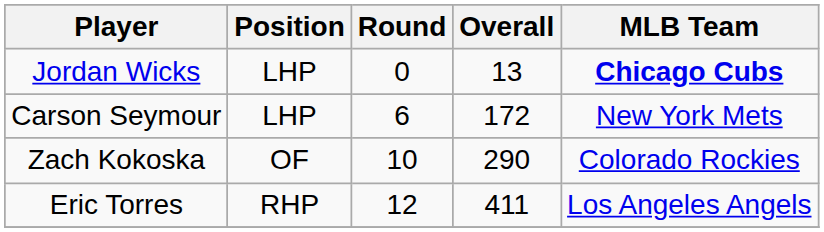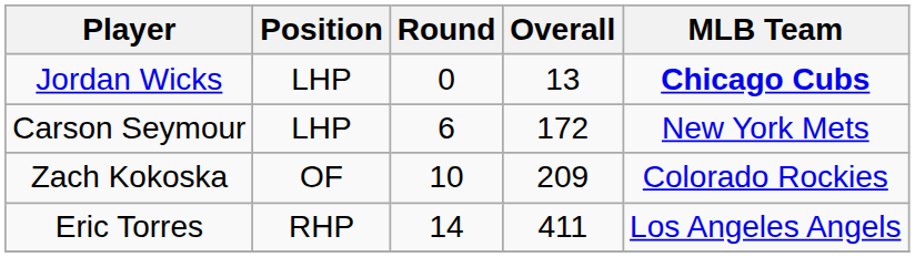 <table class="wikitable" style="text-align:center;">
 <tr>
 <th>Player</th>
 <th>Position</th>
 <th>Round</th>
 <th>Overall</th>
 <th>MLB Team</th>
 </tr>
 <tr>
 <td><a href='#'>Jordan Wicks</a></td>
 <td>LHP</td>
 <td>0</td>
 <td>13</td>
 <td><strong><a href='#'>Chicago Cubs</a></strong></td>
 </tr>
 <tr>
 <td>Carson Seymour</td>
 <td>LHP</td>
 <td>6</td>
 <td>172</td>
 <td><a href='#'>New York Mets</a></td>
 </tr>
 <tr>
 <td>Zach Kokoska</td>
 <td>OF</td>
 <td>10</td>
-<td>290</td>
+<td>209</td>
 <td><a href='#'>Colorado Rockies</a></td>
 </tr>
 <tr>
 <td>Eric Torres</td>
 <td>RHP</td>
-<td>12</td>
+<td>14</td>
 <td>411</td>
 <td><a href='#'>Los Angeles Angels</a></td>
 </tr>
 <tr>
 </tr>
 </table>
